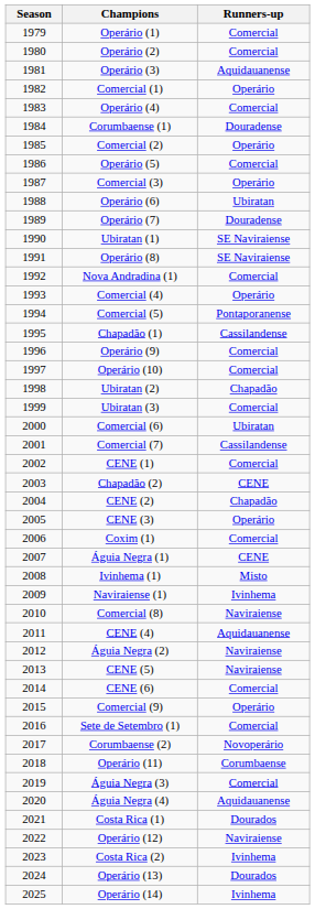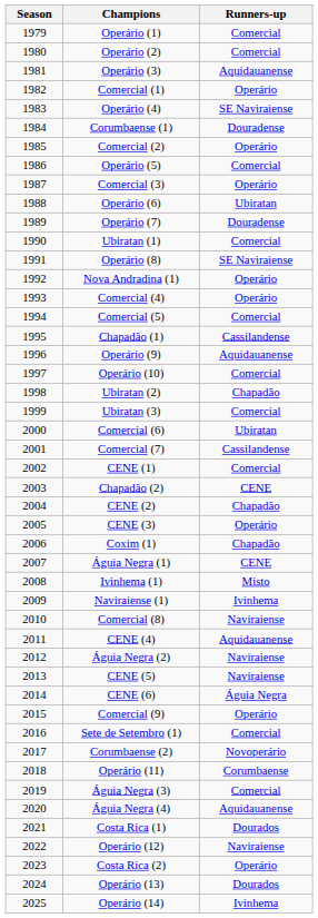 <table class="wikitable" style="text-align:center; margin-left:1em;">
 <tr>
 <th style="width:70px">Season</th>
 <th style="width:175px">Champions</th>
 <th style="width:145px">Runners-up</th>
 </tr>
 <tr>
 <td>1979</td>
 <td><a href='#'>Operário</a> (1)</td>
 <td><a href='#'>Comercial</a></td>
 </tr>
 <tr>
 <td>1980</td>
 <td><a href='#'>Operário</a> (2)</td>
 <td><a href='#'>Comercial</a></td>
 </tr>
 <tr>
 <td>1981</td>
 <td><a href='#'>Operário</a> (3)</td>
 <td><a href='#'>Aquidauanense</a></td>
 </tr>
 <tr>
 <td>1982</td>
 <td><a href='#'>Comercial</a> (1)</td>
 <td><a href='#'>Operário</a></td>
 </tr>
 <tr>
 <td>1983</td>
 <td><a href='#'>Operário</a> (4)</td>
-<td><a href='#'>Comercial</a></td>
+<td><a href='#'>SE Naviraiense</a></td>
 </tr>
 <tr>
 <td>1984</td>
 <td><a href='#'>Corumbaense</a> (1)</td>
 <td><a href='#'>Douradense</a></td>
 </tr>
 <tr>
 <td>1985</td>
 <td><a href='#'>Comercial</a> (2)</td>
 <td><a href='#'>Operário</a></td>
 </tr>
 <tr>
 <td>1986</td>
 <td><a href='#'>Operário</a> (5)</td>
 <td><a href='#'>Comercial</a></td>
 </tr>
 <tr>
 <td>1987</td>
 <td><a href='#'>Comercial</a> (3)</td>
 <td><a href='#'>Operário</a></td>
 </tr>
 <tr>
 <td>1988</td>
 <td><a href='#'>Operário</a> (6)</td>
 <td><a href='#'>Ubiratan</a></td>
 </tr>
 <tr>
 <td>1989</td>
 <td><a href='#'>Operário</a> (7)</td>
 <td><a href='#'>Douradense</a></td>
 </tr>
 <tr>
 <td>1990</td>
 <td><a href='#'>Ubiratan</a> (1)</td>
-<td><a href='#'>SE Naviraiense</a></td>
+<td><a href='#'>Comercial</a></td>
 </tr>
 <tr>
 <td>1991</td>
 <td><a href='#'>Operário</a> (8)</td>
 <td><a href='#'>SE Naviraiense</a></td>
 </tr>
 <tr>
 <td>1992</td>
 <td><a href='#'>Nova Andradina</a> (1)</td>
-<td><a href='#'>Comercial</a></td>
+<td><a href='#'>Operário</a></td>
 </tr>
 <tr>
 <td>1993</td>
 <td><a href='#'>Comercial</a> (4)</td>
 <td><a href='#'>Operário</a></td>
 </tr>
 <tr>
 <td>1994</td>
 <td><a href='#'>Comercial</a> (5)</td>
-<td><a href='#'>Pontaporanense</a></td>
+<td><a href='#'>Comercial</a></td>
 </tr>
 <tr>
 <td>1995</td>
 <td><a href='#'>Chapadão</a> (1)</td>
 <td><a href='#'>Cassilandense</a></td>
 </tr>
 <tr>
 <td>1996</td>
 <td><a href='#'>Operário</a> (9)</td>
-<td><a href='#'>Comercial</a></td>
+<td><a href='#'>Aquidauanense</a></td>
 </tr>
 <tr>
 <td>1997</td>
 <td><a href='#'>Operário</a> (10)</td>
 <td><a href='#'>Comercial</a></td>
 </tr>
 <tr>
 <td>1998</td>
 <td><a href='#'>Ubiratan</a> (2)</td>
 <td><a href='#'>Chapadão</a></td>
 </tr>
 <tr>
 <td>1999</td>
 <td><a href='#'>Ubiratan</a> (3)</td>
 <td><a href='#'>Comercial</a></td>
 </tr>
 <tr>
 <td>2000</td>
 <td><a href='#'>Comercial</a> (6)</td>
 <td><a href='#'>Ubiratan</a></td>
 </tr>
 <tr>
 <td>2001</td>
 <td><a href='#'>Comercial</a> (7)</td>
 <td><a href='#'>Cassilandense</a></td>
 </tr>
 <tr>
 <td>2002</td>
 <td><a href='#'>CENE</a> (1)</td>
 <td><a href='#'>Comercial</a></td>
 </tr>
 <tr>
 <td>2003</td>
 <td><a href='#'>Chapadão</a> (2)</td>
 <td><a href='#'>CENE</a></td>
 </tr>
 <tr>
 <td>2004</td>
 <td><a href='#'>CENE</a> (2)</td>
 <td><a href='#'>Chapadão</a></td>
 </tr>
 <tr>
 <td>2005</td>
 <td><a href='#'>CENE</a> (3)</td>
 <td><a href='#'>Operário</a></td>
 </tr>
 <tr>
 <td>2006</td>
 <td><a href='#'>Coxim</a> (1)</td>
-<td><a href='#'>Comercial</a></td>
+<td><a href='#'>Chapadão</a></td>
 </tr>
 <tr>
 <td>2007</td>
 <td><a href='#'>Águia Negra</a> (1)</td>
 <td><a href='#'>CENE</a></td>
 </tr>
 <tr>
 <td>2008</td>
 <td><a href='#'>Ivinhema</a> (1)</td>
 <td><a href='#'>Misto</a></td>
 </tr>
 <tr>
 <td>2009</td>
 <td><a href='#'>Naviraiense</a> (1)</td>
 <td><a href='#'>Ivinhema</a></td>
 </tr>
 <tr>
 <td>2010</td>
 <td><a href='#'>Comercial</a> (8)</td>
 <td><a href='#'>Naviraiense</a></td>
 </tr>
 <tr>
 <td>2011</td>
 <td><a href='#'>CENE</a> (4)</td>
 <td><a href='#'>Aquidauanense</a></td>
 </tr>
 <tr>
 <td>2012</td>
 <td><a href='#'>Águia Negra</a> (2)</td>
 <td><a href='#'>Naviraiense</a></td>
 </tr>
 <tr>
 <td>2013</td>
 <td><a href='#'>CENE</a> (5)</td>
 <td><a href='#'>Naviraiense</a></td>
 </tr>
 <tr>
 <td>2014</td>
 <td><a href='#'>CENE</a> (6)</td>
-<td><a href='#'>Comercial</a></td>
+<td><a href='#'>Águia Negra</a></td>
 </tr>
 <tr>
 <td>2015</td>
 <td><a href='#'>Comercial</a> (9)</td>
 <td><a href='#'>Operário</a></td>
 </tr>
 <tr>
 <td>2016</td>
 <td><a href='#'>Sete de Setembro</a> (1)</td>
 <td><a href='#'>Comercial</a></td>
 </tr>
 <tr>
 <td>2017</td>
 <td><a href='#'>Corumbaense</a> (2)</td>
 <td><a href='#'>Novoperário</a></td>
 </tr>
 <tr>
 <td>2018</td>
 <td><a href='#'>Operário</a> (11)</td>
 <td><a href='#'>Corumbaense</a></td>
 </tr>
 <tr>
 <td>2019</td>
 <td><a href='#'>Águia Negra</a> (3)</td>
 <td><a href='#'>Comercial</a></td>
 </tr>
 <tr>
 <td>2020</td>
 <td><a href='#'>Águia Negra</a> (4)</td>
 <td><a href='#'>Aquidauanense</a></td>
 </tr>
 <tr>
 <td>2021</td>
 <td><a href='#'>Costa Rica</a> (1)</td>
 <td><a href='#'>Dourados</a></td>
 </tr>
 <tr>
 <td>2022</td>
 <td><a href='#'>Operário</a> (12)</td>
 <td><a href='#'>Naviraiense</a></td>
 </tr>
 <tr>
 <td>2023</td>
 <td><a href='#'>Costa Rica</a> (2)</td>
-<td><a href='#'>Ivinhema</a></td>
+<td><a href='#'>Operário</a></td>
 </tr>
 <tr>
 <td>2024</td>
 <td><a href='#'>Operário</a> (13)</td>
 <td><a href='#'>Dourados</a></td>
 </tr>
 <tr>
 <td>2025</td>
 <td><a href='#'>Operário</a> (14)</td>
 <td><a href='#'>Ivinhema</a></td>
 </tr>
 </table>
